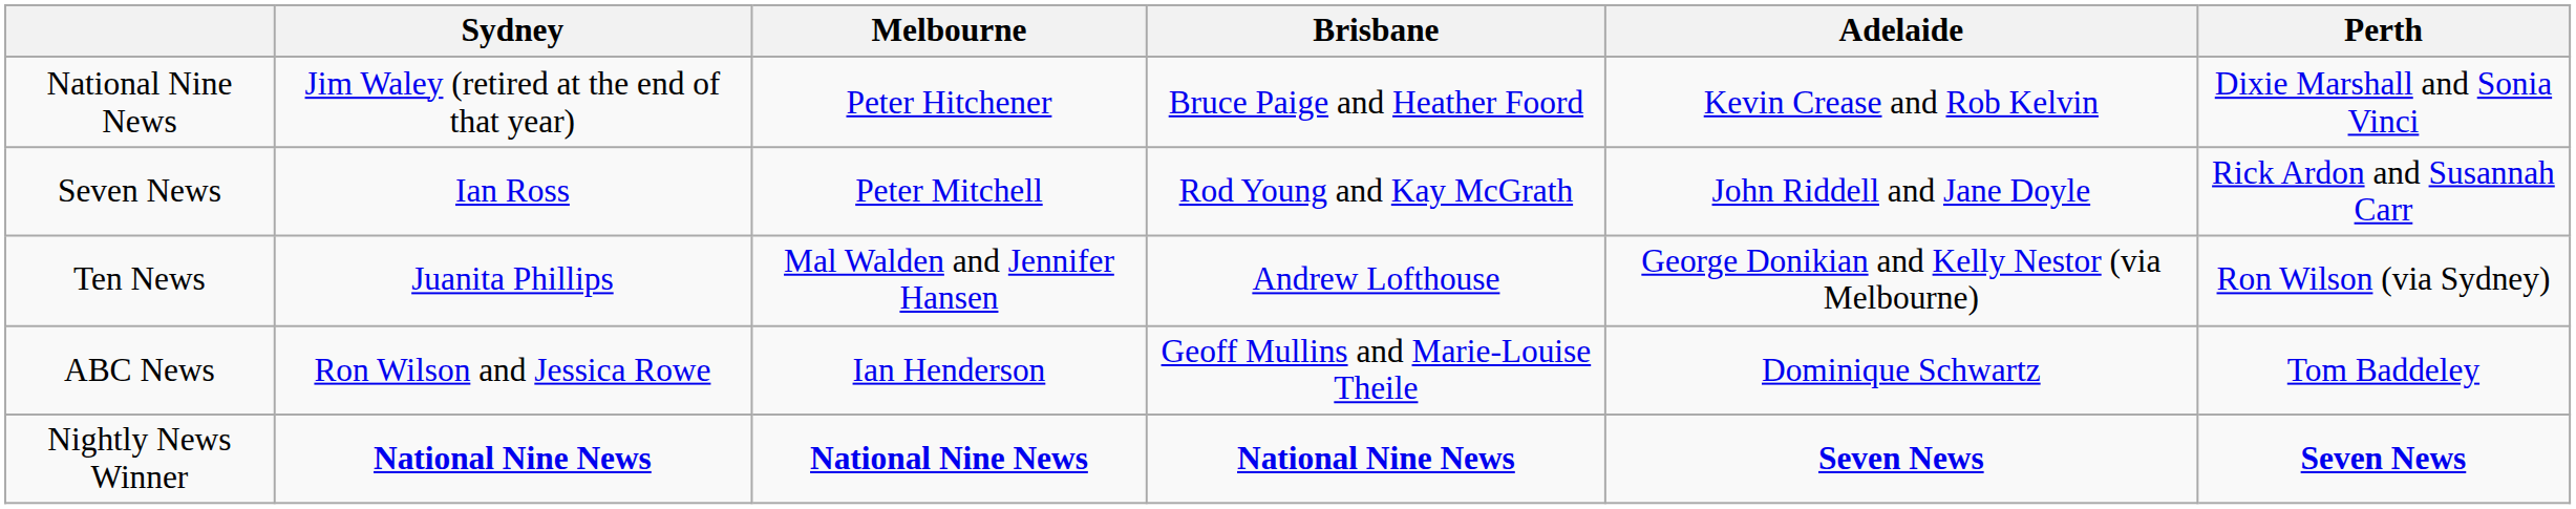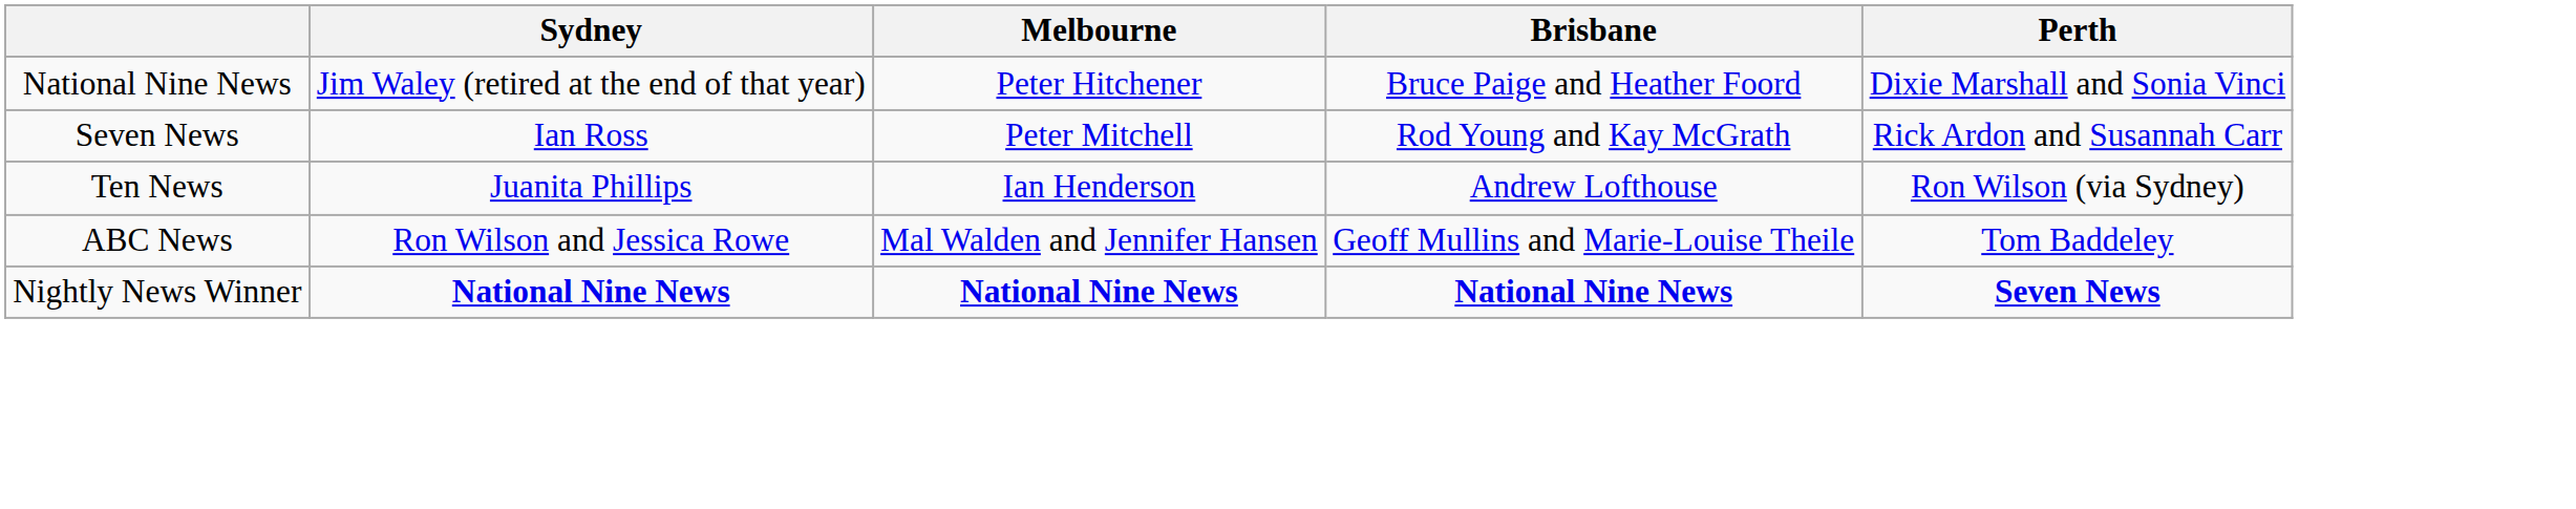 <table class="wikitable">
 <tr>
 <th></th>
 <th>Sydney</th>
 <th>Melbourne</th>
 <th>Brisbane</th>
-<th>Adelaide</th>
 <th>Perth</th>
 </tr>
 <tr style="text-align:center">
 <td>National Nine News</td>
 <td><a href='#'>Jim Waley</a> (retired at the end of that year)</td>
 <td><a href='#'>Peter Hitchener</a></td>
 <td><a href='#'>Bruce Paige</a> and <a href='#'>Heather Foord</a></td>
-<td><a href='#'>Kevin Crease</a> and <a href='#'>Rob Kelvin</a></td>
 <td><a href='#'>Dixie Marshall</a> and <a href='#'>Sonia Vinci</a></td>
 </tr>
 <tr style="text-align:center">
 <td>Seven News</td>
 <td><a href='#'>Ian Ross</a></td>
 <td><a href='#'>Peter Mitchell</a></td>
 <td><a href='#'>Rod Young</a> and <a href='#'>Kay McGrath</a></td>
-<td><a href='#'>John Riddell</a> and <a href='#'>Jane Doyle</a></td>
 <td><a href='#'>Rick Ardon</a> and <a href='#'>Susannah Carr</a></td>
 </tr>
 <tr style="text-align:center">
 <td>Ten News</td>
 <td><a href='#'>Juanita Phillips</a></td>
-<td><a href='#'>Mal Walden</a> and <a href='#'>Jennifer Hansen</a></td>
+<td><a href='#'>Ian Henderson</a></td>
 <td><a href='#'>Andrew Lofthouse</a></td>
-<td><a href='#'>George Donikian</a> and <a href='#'>Kelly Nestor</a> (via Melbourne)</td>
 <td><a href='#'>Ron Wilson</a> (via Sydney)</td>
 </tr>
 <tr style="text-align:center">
 <td>ABC News</td>
 <td><a href='#'>Ron Wilson</a> and <a href='#'>Jessica Rowe</a></td>
-<td><a href='#'>Ian Henderson</a></td>
+<td><a href='#'>Mal Walden</a> and <a href='#'>Jennifer Hansen</a></td>
 <td><a href='#'>Geoff Mullins</a> and <a href='#'>Marie-Louise Theile</a></td>
-<td><a href='#'>Dominique Schwartz</a></td>
 <td><a href='#'>Tom Baddeley</a></td>
 </tr>
 <tr style="text-align:center">
 <td>Nightly News Winner</td>
 <td><strong><a href='#'>National Nine News</a></strong></td>
 <td><strong><a href='#'>National Nine News</a></strong></td>
 <td><strong><a href='#'>National Nine News</a></strong></td>
 <td><strong><a href='#'>Seven News</a></strong></td>
-<td><strong><a href='#'>Seven News</a></strong></td>
 </tr>
 </table>
